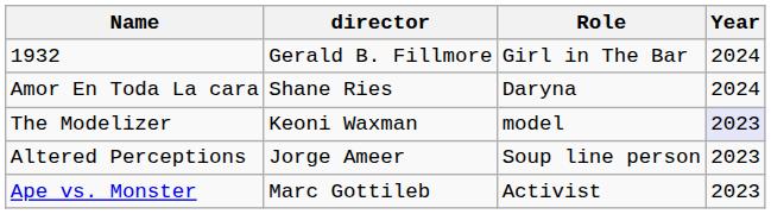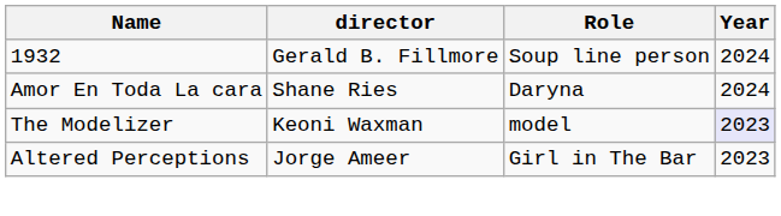 <table class="wikitable">
 <tr>
 <th>Name</th>
 <th>director</th>
 <th>Role</th>
 <th>Year</th>
 </tr>
 <tr>
 <td>1932</td>
 <td>Gerald B. Fillmore</td>
-<td>Girl in The Bar</td>
+<td>Soup line person</td>
 <td>2024</td>
 </tr>
 <tr>
 <td>Amor En Toda La cara</td>
 <td>Shane Ries</td>
 <td>Daryna</td>
 <td>2024</td>
 </tr>
 <tr>
 <td>The Modelizer</td>
 <td>Keoni Waxman</td>
 <td>model</td>
 <td style="background: lavender;">2023</td>
 </tr>
 <tr>
 <td>Altered Perceptions</td>
 <td>Jorge Ameer</td>
-<td>Soup line person</td>
-<td>2023</td>
-</tr>
-<tr>
-<td><a href='#'>Ape vs. Monster</a></td>
-<td>Marc Gottileb</td>
-<td>Activist</td>
+<td>Girl in The Bar</td>
 <td>2023</td>
 </tr>
 </table>
